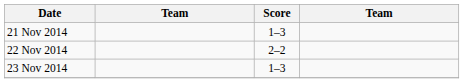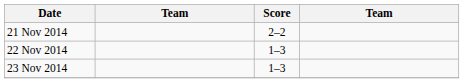 <table class="wikitable" width=50%>
 <tr>
 <th width=20%>Date</th>
 <th width=35%>Team</th>
 <th width=10%>Score</th>
 <th width=35%>Team</th>
 </tr>
 <tr>
 <td>21 Nov 2014</td>
 <td style="text-align:right;"></td>
-<td style="text-align:center;">1–3</td>
+<td style="text-align:center;">2–2</td>
 <td></td>
 </tr>
 <tr>
 <td>22 Nov 2014</td>
 <td style="text-align:right;"></td>
-<td style="text-align:center;">2–2</td>
+<td style="text-align:center;">1–3</td>
 <td></td>
 </tr>
 <tr>
 <td>23 Nov 2014</td>
 <td style="text-align:right;"></td>
 <td style="text-align:center;">1–3</td>
 <td></td>
 </tr>
 <tr>
 </tr>
 </table>
